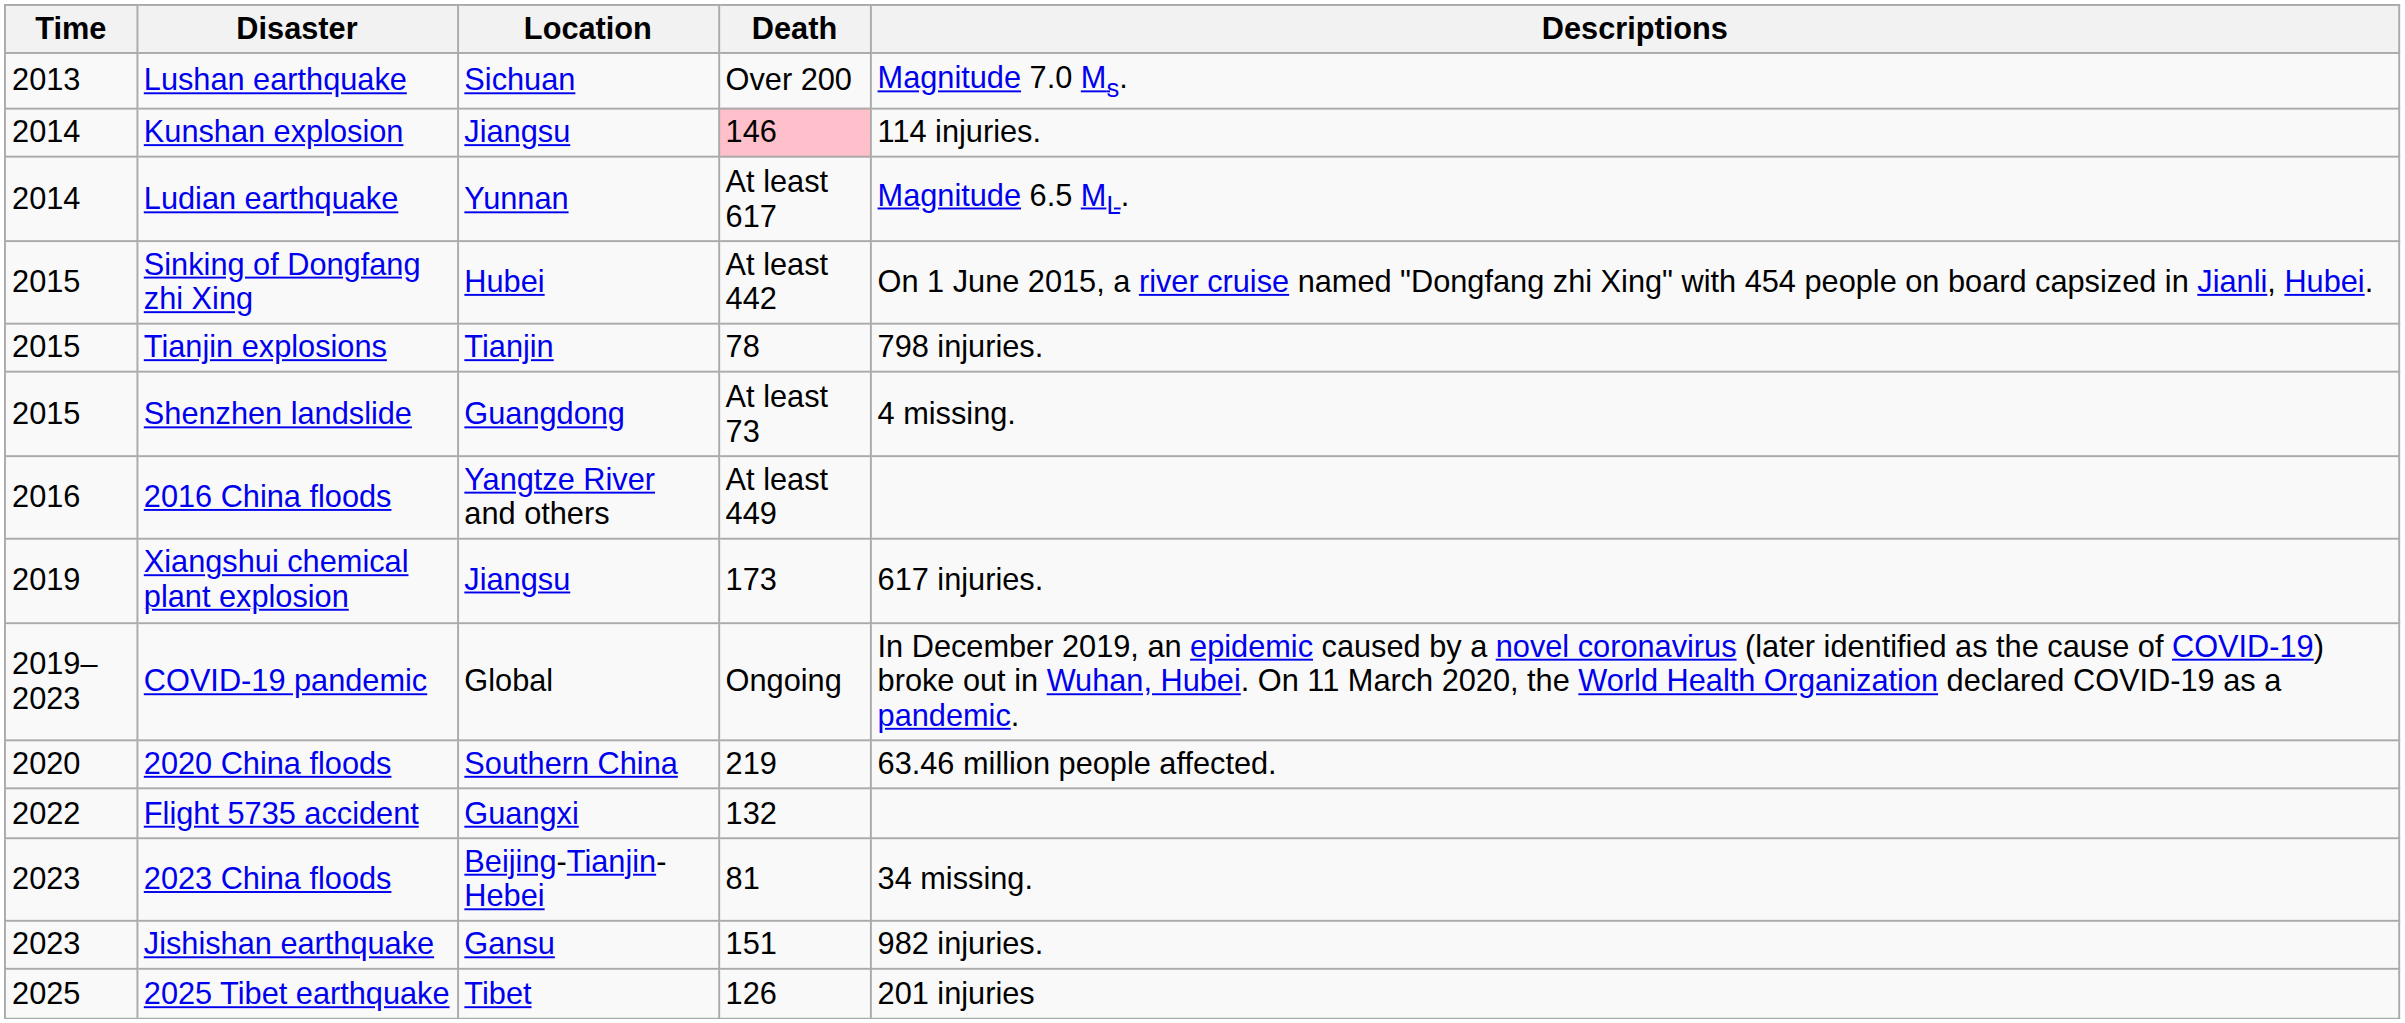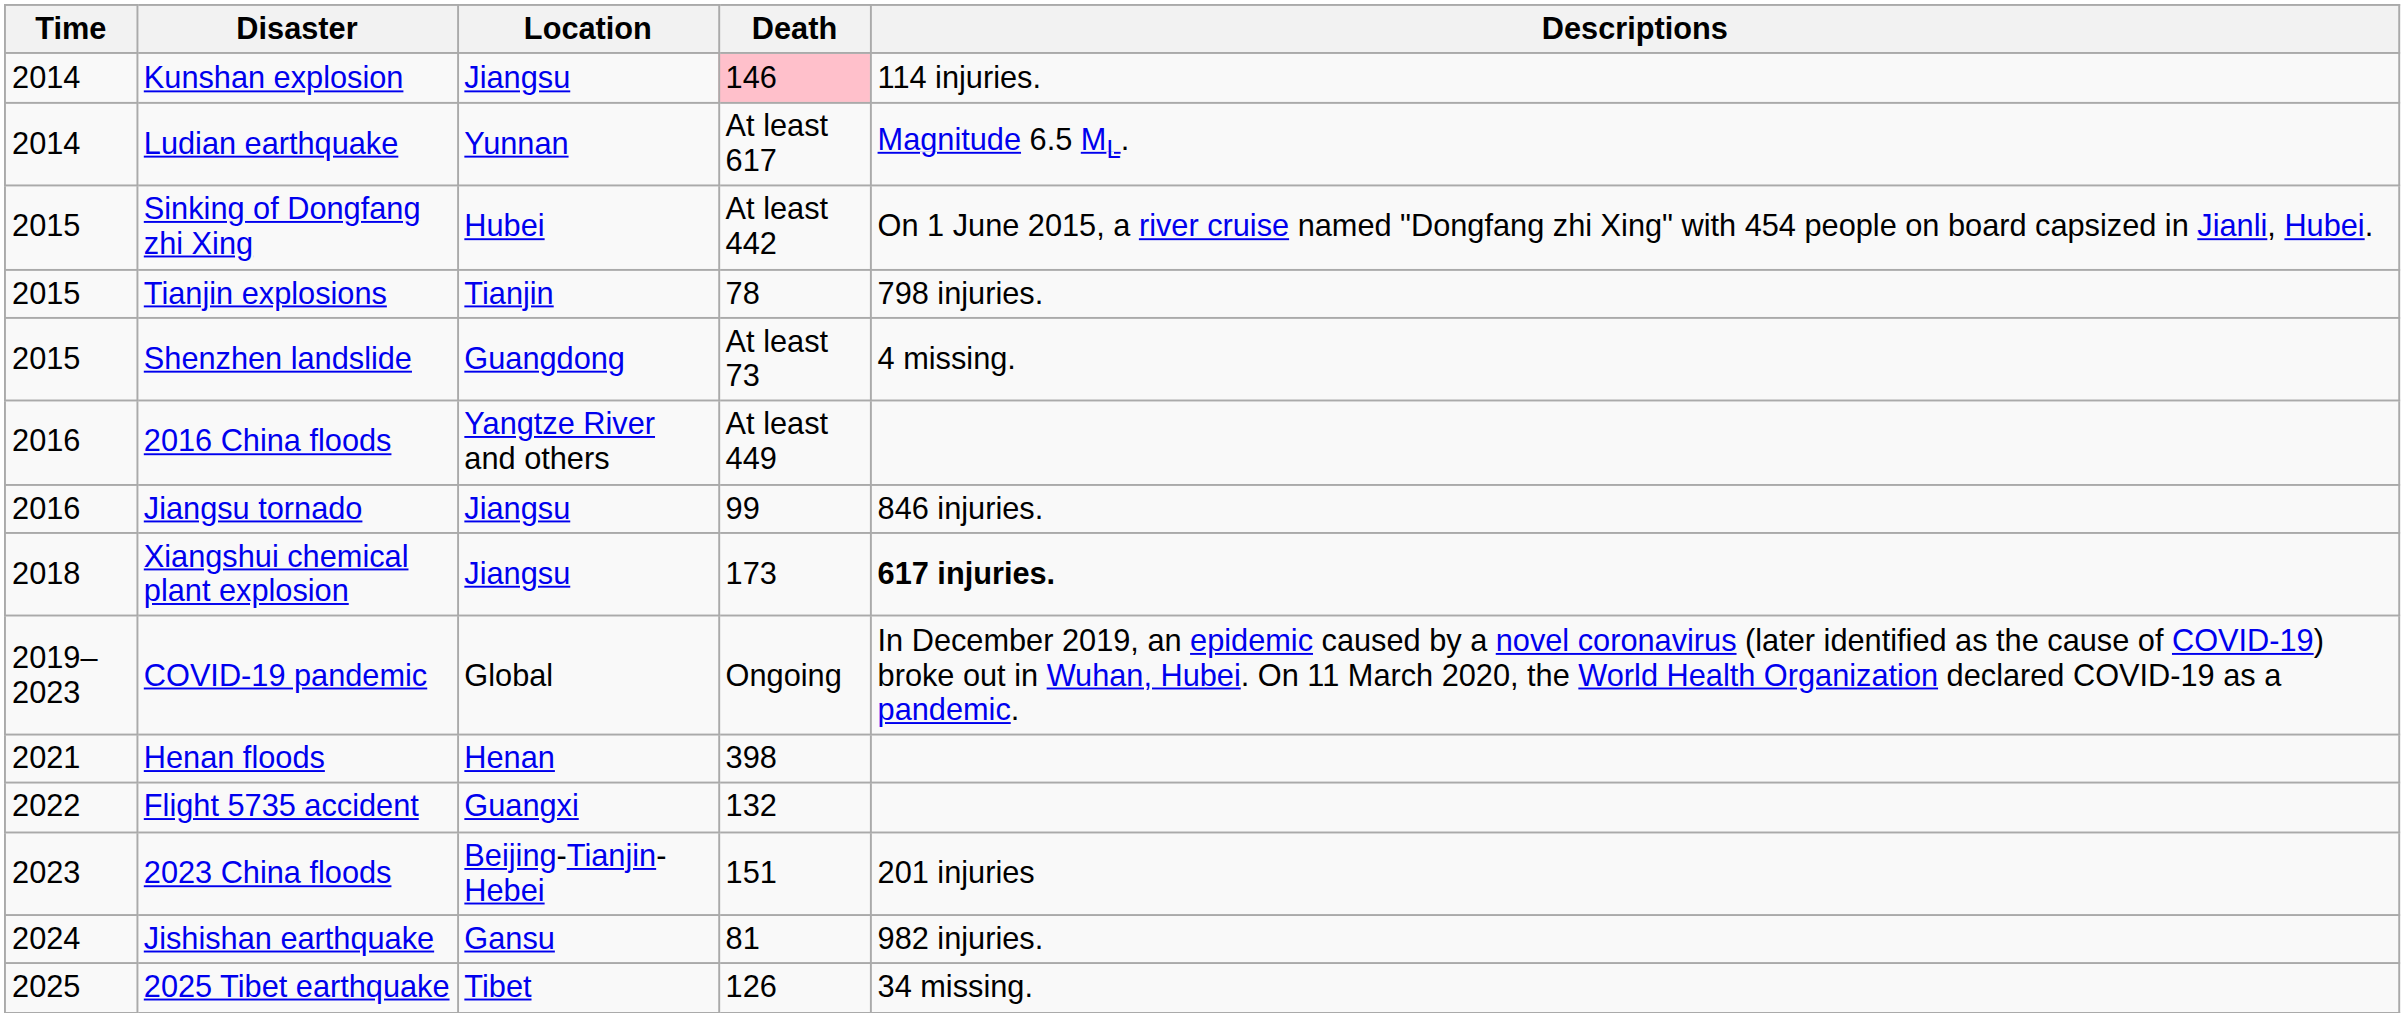 <table class="wikitable mw-collapsible mw-collapsed">
 <tr>
 <th>Time</th>
 <th>Disaster</th>
 <th>Location</th>
 <th>Death</th>
 <th>Descriptions</th>
-</tr>
-<tr>
-<td>2013</td>
-<td><a href='#'>Lushan earthquake</a></td>
-<td><a href='#'>Sichuan</a></td>
-<td>Over 200</td>
-<td><a href='#'>Magnitude</a> 7.0 <a href='#'>M<sub>s</sub></a>.</td>
 </tr>
 <tr>
 <td>2014</td>
 <td><a href='#'>Kunshan explosion</a></td>
 <td><a href='#'>Jiangsu</a></td>
 <td style="background: pink;">146</td>
 <td>114 injuries.</td>
 </tr>
 <tr>
 <td>2014</td>
 <td><a href='#'>Ludian earthquake</a></td>
 <td><a href='#'>Yunnan</a></td>
 <td>At least 617</td>
 <td><a href='#'>Magnitude</a> 6.5 <a href='#'>M<sub>L</sub></a>.</td>
 </tr>
 <tr>
 <td>2015</td>
 <td><a href='#'>Sinking of Dongfang zhi Xing</a></td>
 <td><a href='#'>Hubei</a></td>
 <td>At least 442</td>
 <td>On 1 June 2015, a <a href='#'>river cruise</a> named "Dongfang zhi Xing" with 454 people on board capsized in <a href='#'>Jianli</a>, <a href='#'>Hubei</a>.</td>
 </tr>
 <tr>
 <td>2015</td>
 <td><a href='#'>Tianjin explosions</a></td>
 <td><a href='#'>Tianjin</a></td>
 <td>78</td>
 <td>798 injuries.</td>
 </tr>
 <tr>
 <td>2015</td>
 <td><a href='#'>Shenzhen landslide</a></td>
 <td><a href='#'>Guangdong</a></td>
 <td>At least 73</td>
 <td>4 missing.</td>
 </tr>
 <tr>
 <td>2016</td>
 <td><a href='#'>2016 China floods</a></td>
 <td><a href='#'>Yangtze River</a> and others</td>
 <td>At least 449</td>
 <td></td>
 </tr>
 <tr>
-<td>2019</td>
+<td>2016</td>
+<td><a href='#'>Jiangsu tornado</a></td>
+<td><a href='#'>Jiangsu</a></td>
+<td>99</td>
+<td>846 injuries.</td>
+</tr>
+<tr>
+<td>2018</td>
 <td><a href='#'>Xiangshui chemical plant explosion</a></td>
 <td><a href='#'>Jiangsu</a></td>
 <td>173</td>
-<td>617 injuries.</td>
+<td><strong>617 injuries.</strong></td>
 </tr>
 <tr>
 <td>2019–2023</td>
 <td><a href='#'>COVID-19 pandemic</a></td>
 <td>Global</td>
 <td>Ongoing</td>
 <td>In December 2019, an <a href='#'>epidemic</a> caused by a <a href='#'>novel coronavirus</a> (later identified as the cause of <a href='#'>COVID-19</a>) broke out in <a href='#'>Wuhan, Hubei</a>. On 11 March 2020, the <a href='#'>World Health Organization</a> declared COVID-19 as a <a href='#'>pandemic</a>.</td>
 </tr>
 <tr>
-<td>2020</td>
-<td><a href='#'>2020 China floods</a></td>
-<td><a href='#'>Southern China</a></td>
-<td>219</td>
-<td>63.46 million people affected.</td>
+<td>2021</td>
+<td><a href='#'>Henan floods</a></td>
+<td><a href='#'>Henan</a></td>
+<td>398</td>
+<td></td>
 </tr>
 <tr>
 <td>2022</td>
 <td><a href='#'>Flight 5735 accident</a></td>
 <td><a href='#'>Guangxi</a></td>
 <td>132</td>
 <td></td>
 </tr>
 <tr>
 <td>2023</td>
 <td><a href='#'>2023 China floods</a></td>
 <td><a href='#'>Beijing</a>-<a href='#'>Tianjin</a>-<a href='#'>Hebei</a></td>
-<td>81</td>
-<td>34 missing.</td>
+<td>151</td>
+<td>201 injuries</td>
 </tr>
 <tr>
-<td>2023</td>
+<td>2024</td>
 <td><a href='#'>Jishishan earthquake</a></td>
 <td><a href='#'>Gansu</a></td>
-<td>151</td>
+<td>81</td>
 <td>982 injuries.</td>
 </tr>
 <tr>
 <td>2025</td>
 <td><a href='#'>2025 Tibet earthquake</a></td>
 <td><a href='#'>Tibet</a></td>
 <td>126</td>
-<td>201 injuries</td>
+<td>34 missing.</td>
 </tr>
 </table>
